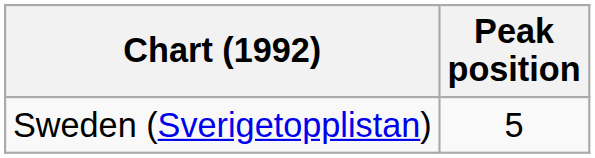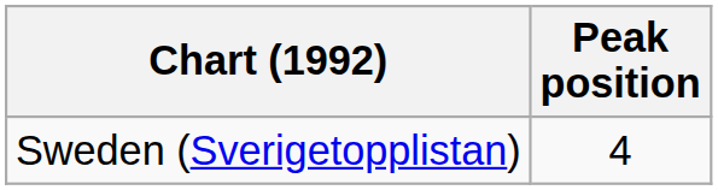 <table class="wikitable">
 <tr>
 <th>Chart (1992)</th>
 <th>Peak<br>position</th>
 </tr>
 <tr>
 <td>Sweden (<a href='#'>Sverigetopplistan</a>)</td>
-<td align="center">5</td>
+<td align="center">4</td>
 </tr>
 </table>
